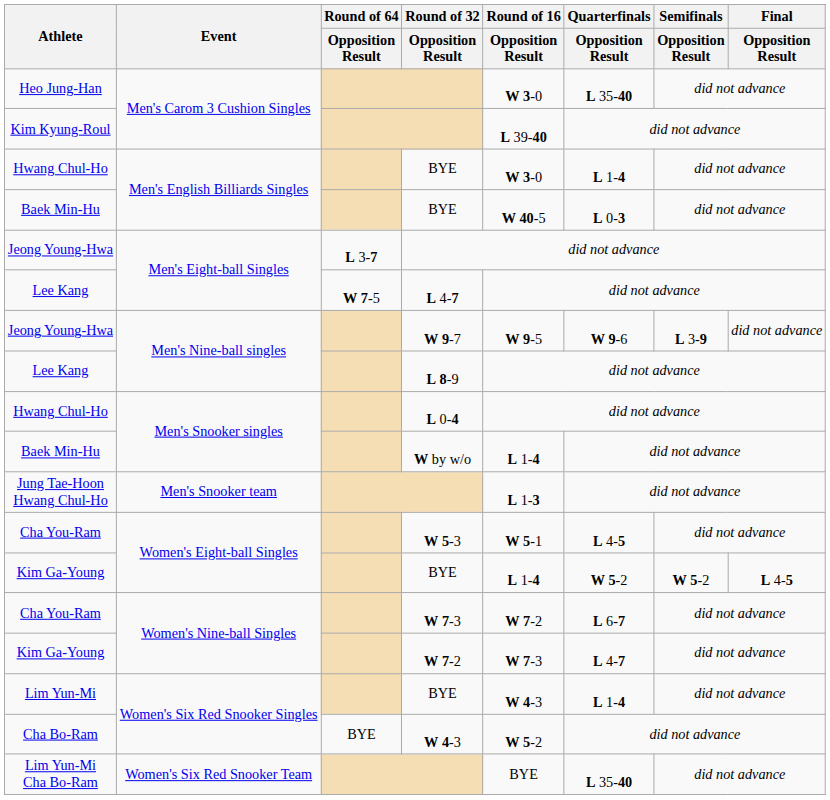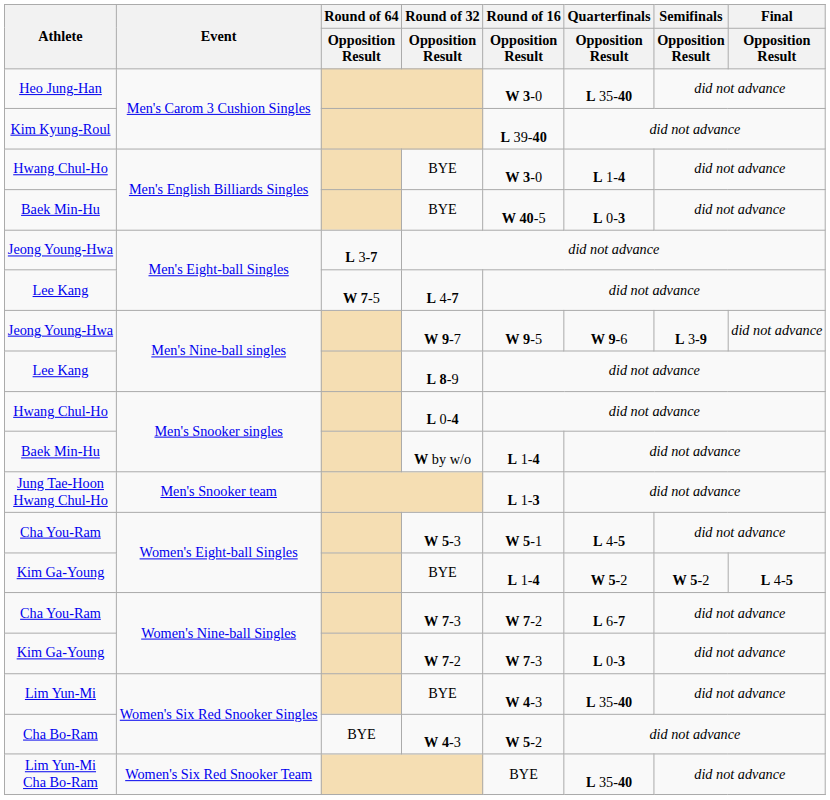 <table class="wikitable" style="font-size:90%; text-align:center;">
 <tr>
 <th rowspan="2">Athlete</th>
 <th rowspan="2">Event</th>
 <th>Round of 64</th>
 <th>Round of 32</th>
 <th>Round of 16</th>
 <th>Quarterfinals</th>
 <th>Semifinals</th>
 <th>Final</th>
 </tr>
 <tr>
 <th>Opposition<br>Result</th>
 <th>Opposition<br>Result</th>
 <th>Opposition<br>Result</th>
 <th>Opposition<br>Result</th>
 <th>Opposition<br>Result</th>
 <th>Opposition<br>Result</th>
 </tr>
 <tr>
 <td><a href='#'>Heo Jung-Han</a></td>
 <td rowspan=2><a href='#'>Men's Carom 3 Cushion Singles</a></td>
 <td style="background:wheat;" colspan=2></td>
 <td align=center> <br> <strong>W</strong> <strong>3</strong>-0</td>
 <td align=center> <br> <strong>L</strong> 35-<strong>40</strong></td>
 <td align=center colspan="7"><em>did not advance</em></td>
 </tr>
 <tr>
 <td><a href='#'>Kim Kyung-Roul</a></td>
 <td style="background:wheat;" colspan=2></td>
 <td align=center> <br> <strong>L</strong> 39-<strong>40</strong></td>
 <td align=center colspan="7"><em>did not advance</em></td>
 </tr>
 <tr>
 <td><a href='#'>Hwang Chul-Ho</a></td>
 <td rowspan=2><a href='#'>Men's English Billiards Singles</a></td>
 <td style="background:wheat;"></td>
 <td align=center>BYE</td>
 <td align=center> <br> <strong>W</strong> <strong>3</strong>-0</td>
 <td align=center> <br> <strong>L</strong> 1-<strong>4</strong></td>
 <td align=center colspan="7"><em>did not advance</em></td>
 </tr>
 <tr>
 <td><a href='#'>Baek Min-Hu</a></td>
 <td style="background:wheat;"></td>
 <td align=center>BYE</td>
 <td align=center> <br> <strong>W</strong> <strong>40</strong>-5</td>
 <td align=center> <br> <strong>L</strong> 0-<strong>3</strong></td>
 <td align=center colspan="7"><em>did not advance</em></td>
 </tr>
 <tr>
 <td><a href='#'>Jeong Young-Hwa</a></td>
 <td rowspan=2><a href='#'>Men's Eight-ball Singles</a></td>
 <td align=center> <br> <strong>L</strong> 3-<strong>7</strong></td>
 <td align=center colspan="7"><em>did not advance</em></td>
 </tr>
 <tr>
 <td><a href='#'>Lee Kang</a></td>
 <td align=center> <br> <strong>W</strong> <strong>7</strong>-5</td>
 <td align=center> <br> <strong>L</strong> 4-<strong>7</strong></td>
 <td align=center colspan="7"><em>did not advance</em></td>
 </tr>
 <tr>
 <td><a href='#'>Jeong Young-Hwa</a></td>
 <td rowspan=2><a href='#'>Men's Nine-ball singles</a></td>
 <td style="background:wheat;"></td>
 <td align=center> <br> <strong>W</strong> <strong>9</strong>-7</td>
 <td align=center> <br> <strong>W</strong> <strong>9</strong>-5</td>
 <td align=center> <br> <strong>W</strong> <strong>9</strong>-6</td>
 <td align=center> <br> <strong>L</strong> 3-<strong>9</strong> <br> </td>
 <td align=center colspan="7"><em>did not advance</em></td>
 </tr>
 <tr>
 <td><a href='#'>Lee Kang</a></td>
 <td style="background:wheat;"></td>
 <td align=center> <br> <strong>L</strong> <strong>8</strong>-9</td>
 <td align=center colspan="7"><em>did not advance</em></td>
 </tr>
 <tr>
 <td><a href='#'>Hwang Chul-Ho</a></td>
 <td rowspan=2><a href='#'>Men's Snooker singles</a></td>
 <td style="background:wheat;"></td>
 <td align=center> <br> <strong>L</strong> 0-<strong>4</strong></td>
 <td align=center colspan="7"><em>did not advance</em></td>
 </tr>
 <tr>
 <td><a href='#'>Baek Min-Hu</a></td>
 <td style="background:wheat;"></td>
 <td align=center> <br> <strong>W</strong> by w/o</td>
 <td align=center> <br> <strong>L</strong> 1-<strong>4</strong></td>
 <td align=center colspan="7"><em>did not advance</em></td>
 </tr>
 <tr>
 <td><a href='#'>Jung Tae-Hoon</a><br><a href='#'>Hwang Chul-Ho</a></td>
 <td><a href='#'>Men's Snooker team</a></td>
 <td style="background:wheat;" colspan=2></td>
 <td align=center> <br> <strong>L</strong> 1-<strong>3</strong></td>
 <td align=center colspan="7"><em>did not advance</em></td>
 </tr>
 <tr>
 <td><a href='#'>Cha You-Ram</a></td>
 <td rowspan=2><a href='#'>Women's Eight-ball Singles</a></td>
 <td style="background:wheat;"></td>
 <td align=center> <br> <strong>W</strong> <strong>5</strong>-3</td>
 <td align=center> <br> <strong>W</strong> <strong>5</strong>-1</td>
 <td align=center> <br> <strong>L</strong> 4-<strong>5</strong></td>
 <td align=center colspan="7"><em>did not advance</em></td>
 </tr>
 <tr>
 <td><a href='#'>Kim Ga-Young</a></td>
 <td style="background:wheat;"></td>
 <td align=center>BYE</td>
 <td align=center> <br> <strong>L</strong> 1-<strong>4</strong></td>
 <td align=center> <br> <strong>W</strong> <strong>5</strong>-2</td>
 <td align=center> <br> <strong>W</strong> <strong>5</strong>-2</td>
 <td align=center> <br> <strong>L</strong> 4-<strong>5</strong> <br> </td>
 </tr>
 <tr>
 <td><a href='#'>Cha You-Ram</a></td>
 <td rowspan=2><a href='#'>Women's Nine-ball Singles</a></td>
 <td style="background:wheat;"></td>
 <td align=center> <br> <strong>W</strong> <strong>7</strong>-3</td>
 <td align=center> <br> <strong>W</strong> <strong>7</strong>-2</td>
 <td align=center> <br> <strong>L</strong> 6-<strong>7</strong></td>
 <td align=center colspan="7"><em>did not advance</em></td>
 </tr>
 <tr>
 <td><a href='#'>Kim Ga-Young</a></td>
 <td style="background:wheat;"></td>
 <td align=center> <br> <strong>W</strong> <strong>7</strong>-2</td>
 <td align=center> <br> <strong>W</strong> <strong>7</strong>-3</td>
-<td align=center> <br> <strong>L</strong> 4-<strong>7</strong></td>
+<td align=center> <br> <strong>L</strong> 0-<strong>3</strong></td>
 <td align=center colspan="7"><em>did not advance</em></td>
 </tr>
 <tr>
 <td><a href='#'>Lim Yun-Mi</a></td>
 <td rowspan=2><a href='#'>Women's Six Red Snooker Singles</a></td>
 <td style="background:wheat;"></td>
 <td align=center>BYE</td>
 <td align=center> <br> <strong>W</strong> <strong>4</strong>-3</td>
-<td align=center> <br> <strong>L</strong> 1-<strong>4</strong></td>
+<td align=center> <br> <strong>L</strong> 35-<strong>40</strong></td>
 <td align=center colspan="7"><em>did not advance</em></td>
 </tr>
 <tr>
 <td><a href='#'>Cha Bo-Ram</a></td>
 <td align=center>BYE</td>
 <td align=center> <br> <strong>W</strong> <strong>4</strong>-3</td>
 <td align=center> <br> <strong>W</strong> <strong>5</strong>-2</td>
 <td align=center colspan="7"><em>did not advance</em></td>
 </tr>
 <tr>
 <td><a href='#'>Lim Yun-Mi</a><br><a href='#'>Cha Bo-Ram</a></td>
 <td rowspan=2><a href='#'>Women's Six Red Snooker Team</a></td>
 <td style="background:wheat;" colspan=2></td>
 <td align=center>BYE</td>
 <td align=center> <br> <strong>L</strong> 35-<strong>40</strong></td>
 <td align=center colspan="7"><em>did not advance</em></td>
 </tr>
 </table>
